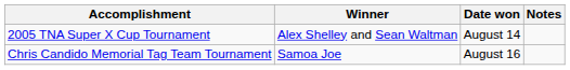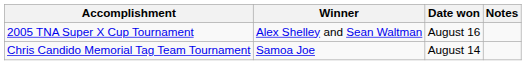 <table class="wikitable">
 <tr>
 <th>Accomplishment</th>
 <th>Winner</th>
 <th>Date won</th>
 <th>Notes</th>
 </tr>
 <tr>
 <td><a href='#'>2005 TNA Super X Cup Tournament</a></td>
 <td><a href='#'>Alex Shelley</a> and <a href='#'>Sean Waltman</a></td>
-<td>August 14</td>
+<td>August 16</td>
 <td></td>
 </tr>
 <tr>
 <td><a href='#'>Chris Candido Memorial Tag Team Tournament</a></td>
 <td><a href='#'>Samoa Joe</a></td>
-<td>August 16</td>
+<td>August 14</td>
 <td></td>
 </tr>
 </table>
